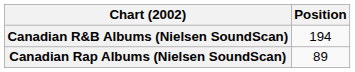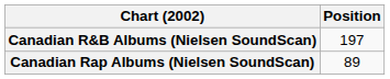 <table class="wikitable sortable plainrowheaders" style="text-align:center">
 <tr>
 <th scope="col">Chart (2002)</th>
 <th scope="col">Position</th>
 </tr>
 <tr>
 <th scope="row">Canadian R&B Albums (Nielsen SoundScan)</th>
-<td>194</td>
+<td>197</td>
 </tr>
 <tr>
 <th scope="row">Canadian Rap Albums (Nielsen SoundScan)</th>
 <td>89</td>
 </tr>
 </table>
